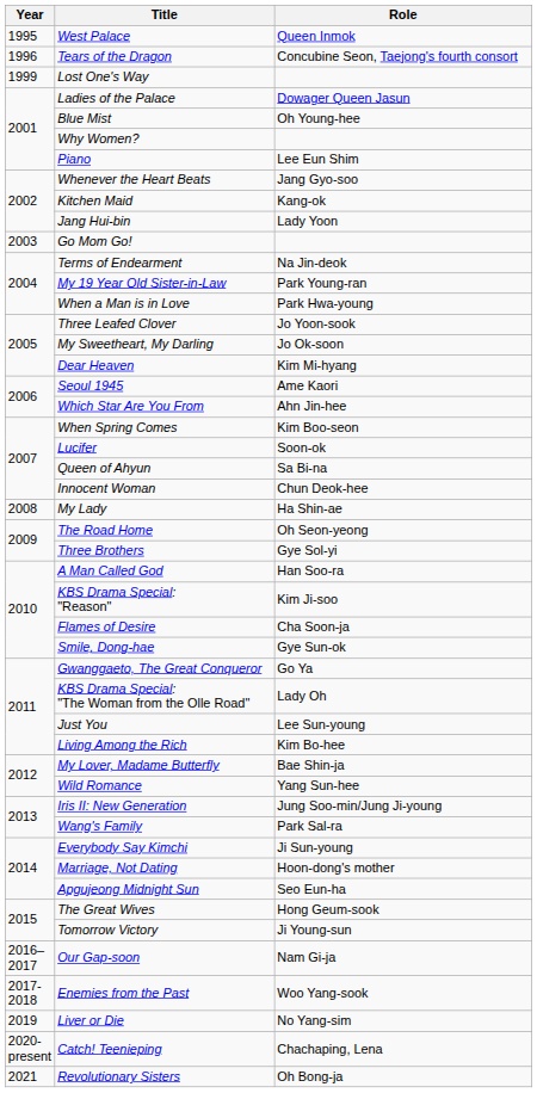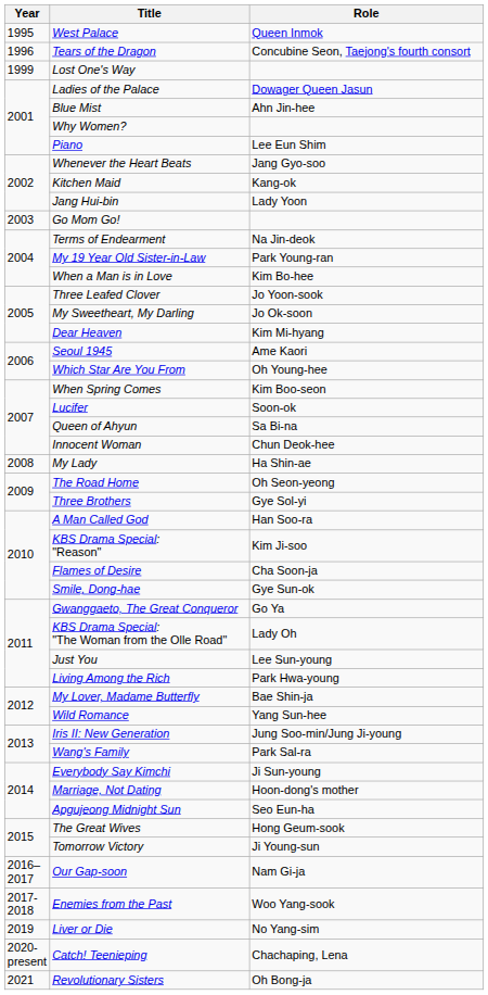 <table class="wikitable" style="width:650px">
 <tr>
 <th width=10>Year</th>
 <th>Title</th>
 <th>Role</th>
 </tr>
 <tr>
 <td>1995</td>
 <td><em><a href='#'>West Palace</a></em></td>
 <td><a href='#'>Queen Inmok</a></td>
 </tr>
 <tr>
 <td>1996</td>
 <td><em><a href='#'>Tears of the Dragon</a></em></td>
 <td>Concubine Seon, <a href='#'>Taejong's fourth consort</a></td>
 </tr>
 <tr>
 <td>1999</td>
 <td><em>Lost One's Way</em></td>
 <td></td>
 </tr>
 <tr>
 <td rowspan="4">2001</td>
 <td><em>Ladies of the Palace</em></td>
 <td><a href='#'>Dowager Queen Jasun</a></td>
 </tr>
 <tr>
 <td><em>Blue Mist</em></td>
-<td>Oh Young-hee</td>
+<td>Ahn Jin-hee</td>
 </tr>
 <tr>
 <td><em>Why Women?</em></td>
 <td></td>
 </tr>
 <tr>
 <td><em><a href='#'>Piano</a></em></td>
 <td>Lee Eun Shim</td>
 </tr>
 <tr>
 <td rowspan=3>2002</td>
 <td><em>Whenever the Heart Beats</em></td>
 <td>Jang Gyo-soo</td>
 </tr>
 <tr>
 <td><em>Kitchen Maid</em></td>
 <td>Kang-ok</td>
 </tr>
 <tr>
 <td><em>Jang Hui-bin</em></td>
 <td>Lady Yoon</td>
 </tr>
 <tr>
 <td>2003</td>
 <td><em>Go Mom Go!</em></td>
 <td></td>
 </tr>
 <tr>
 <td rowspan=3>2004</td>
 <td><em>Terms of Endearment</em></td>
 <td>Na Jin-deok</td>
 </tr>
 <tr>
 <td><em><a href='#'>My 19 Year Old Sister-in-Law</a></em></td>
 <td>Park Young-ran</td>
 </tr>
 <tr>
 <td><em>When a Man is in Love</em></td>
-<td>Park Hwa-young</td>
+<td>Kim Bo-hee</td>
 </tr>
 <tr>
 <td rowspan=3>2005</td>
 <td><em>Three Leafed Clover</em></td>
 <td>Jo Yoon-sook</td>
 </tr>
 <tr>
 <td><em>My Sweetheart, My Darling</em></td>
 <td>Jo Ok-soon</td>
 </tr>
 <tr>
 <td><em><a href='#'>Dear Heaven</a></em></td>
 <td>Kim Mi-hyang</td>
 </tr>
 <tr>
 <td rowspan=2>2006</td>
 <td><em><a href='#'>Seoul 1945</a></em></td>
 <td>Ame Kaori</td>
 </tr>
 <tr>
 <td><em><a href='#'>Which Star Are You From</a></em></td>
-<td>Ahn Jin-hee</td>
+<td>Oh Young-hee</td>
 </tr>
 <tr>
 <td rowspan=4>2007</td>
 <td><em>When Spring Comes</em></td>
 <td>Kim Boo-seon</td>
 </tr>
 <tr>
 <td><em><a href='#'>Lucifer</a></em></td>
 <td>Soon-ok</td>
 </tr>
 <tr>
 <td><em>Queen of Ahyun</em></td>
 <td>Sa Bi-na</td>
 </tr>
 <tr>
 <td><em>Innocent Woman</em></td>
 <td>Chun Deok-hee</td>
 </tr>
 <tr>
 <td>2008</td>
 <td><em>My Lady</em></td>
 <td>Ha Shin-ae</td>
 </tr>
 <tr>
 <td rowspan=2>2009</td>
 <td><em><a href='#'>The Road Home</a></em></td>
 <td>Oh Seon-yeong</td>
 </tr>
 <tr>
 <td><em><a href='#'>Three Brothers</a></em></td>
 <td>Gye Sol-yi</td>
 </tr>
 <tr>
 <td rowspan=4>2010</td>
 <td><em><a href='#'>A Man Called God</a></em></td>
 <td>Han Soo-ra</td>
 </tr>
 <tr>
 <td><em><a href='#'>KBS Drama Special</a>:</em><br>"Reason"</td>
 <td>Kim Ji-soo</td>
 </tr>
 <tr>
 <td><em><a href='#'>Flames of Desire</a></em></td>
 <td>Cha Soon-ja</td>
 </tr>
 <tr>
 <td><em><a href='#'>Smile, Dong-hae</a></em></td>
 <td>Gye Sun-ok</td>
 </tr>
 <tr>
 <td rowspan=4>2011</td>
 <td><em><a href='#'>Gwanggaeto, The Great Conqueror</a></em></td>
 <td>Go Ya</td>
 </tr>
 <tr>
 <td><em><a href='#'>KBS Drama Special</a>:</em><br>"The Woman from the Olle Road"</td>
 <td>Lady Oh</td>
 </tr>
 <tr>
 <td><em>Just You</em></td>
 <td>Lee Sun-young</td>
 </tr>
 <tr>
 <td><em><a href='#'>Living Among the Rich</a></em></td>
-<td>Kim Bo-hee</td>
+<td>Park Hwa-young</td>
 </tr>
 <tr>
 <td rowspan=2>2012</td>
 <td><em><a href='#'>My Lover, Madame Butterfly</a></em></td>
 <td>Bae Shin-ja</td>
 </tr>
 <tr>
 <td><em><a href='#'>Wild Romance</a></em></td>
 <td>Yang Sun-hee</td>
 </tr>
 <tr>
 <td rowspan=2>2013</td>
 <td><em><a href='#'>Iris II: New Generation</a></em></td>
 <td>Jung Soo-min/Jung Ji-young</td>
 </tr>
 <tr>
 <td><em><a href='#'>Wang's Family</a></em></td>
 <td>Park Sal-ra</td>
 </tr>
 <tr>
 <td rowspan=3>2014</td>
 <td><em><a href='#'>Everybody Say Kimchi</a></em></td>
 <td>Ji Sun-young</td>
 </tr>
 <tr>
 <td><em><a href='#'>Marriage, Not Dating</a></em></td>
 <td>Hoon-dong's mother</td>
 </tr>
 <tr>
 <td><em><a href='#'>Apgujeong Midnight Sun</a></em></td>
 <td>Seo Eun-ha</td>
 </tr>
 <tr>
 <td rowspan="2">2015</td>
 <td><em>The Great Wives</em></td>
 <td>Hong Geum-sook</td>
 </tr>
 <tr>
 <td><em>Tomorrow Victory</em></td>
 <td>Ji Young-sun</td>
 </tr>
 <tr>
 <td>2016–2017</td>
 <td><em><a href='#'>Our Gap-soon</a></em></td>
 <td>Nam Gi-ja</td>
 </tr>
 <tr>
 <td>2017-2018</td>
 <td><em><a href='#'>Enemies from the Past</a></em></td>
 <td>Woo Yang-sook</td>
 </tr>
 <tr>
 <td>2019</td>
 <td><em><a href='#'>Liver or Die</a></em></td>
 <td>No Yang-sim</td>
 </tr>
 <tr>
 <td>2020-present</td>
 <td><em><a href='#'>Catch! Teenieping</a></em></td>
 <td>Chachaping, Lena</td>
 </tr>
 <tr>
 <td>2021</td>
 <td><em><a href='#'>Revolutionary Sisters</a></em></td>
 <td>Oh Bong-ja</td>
 </tr>
 </table>
